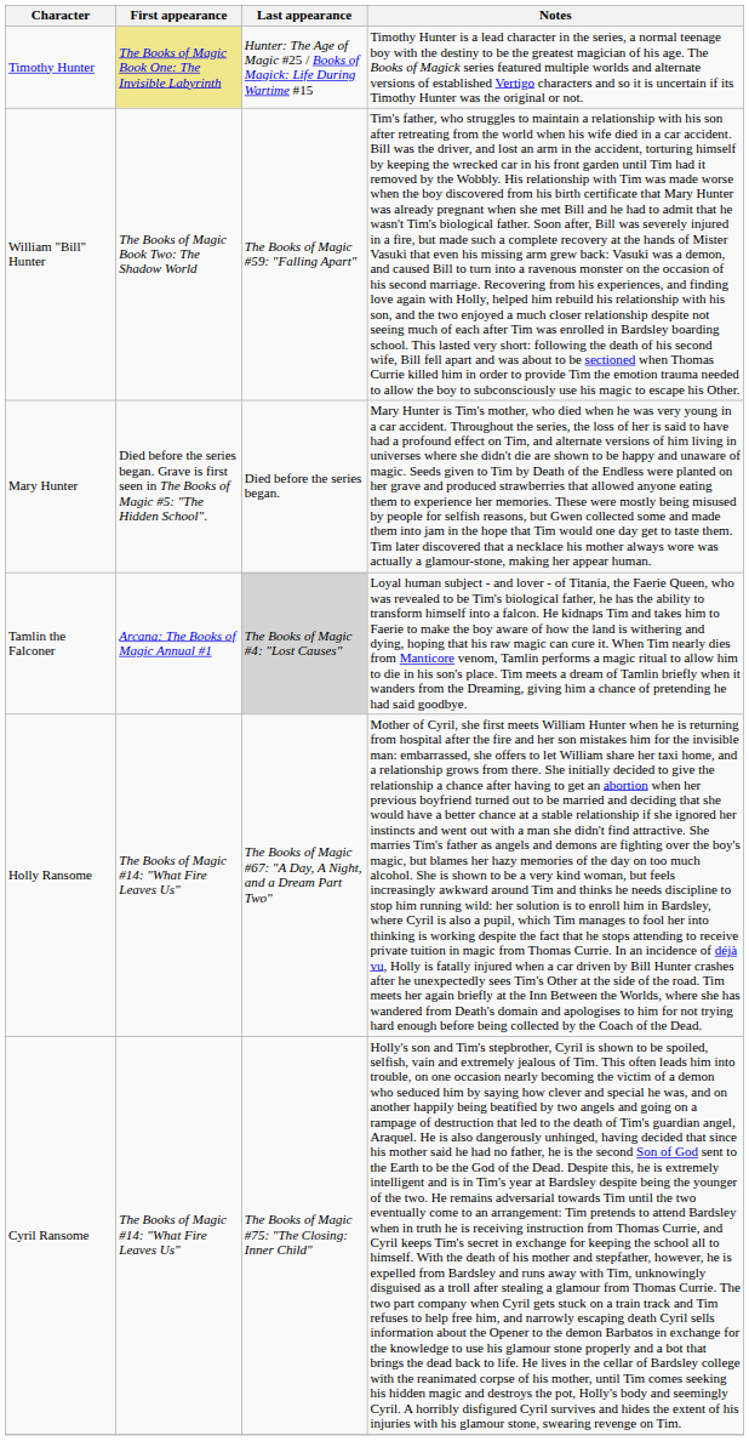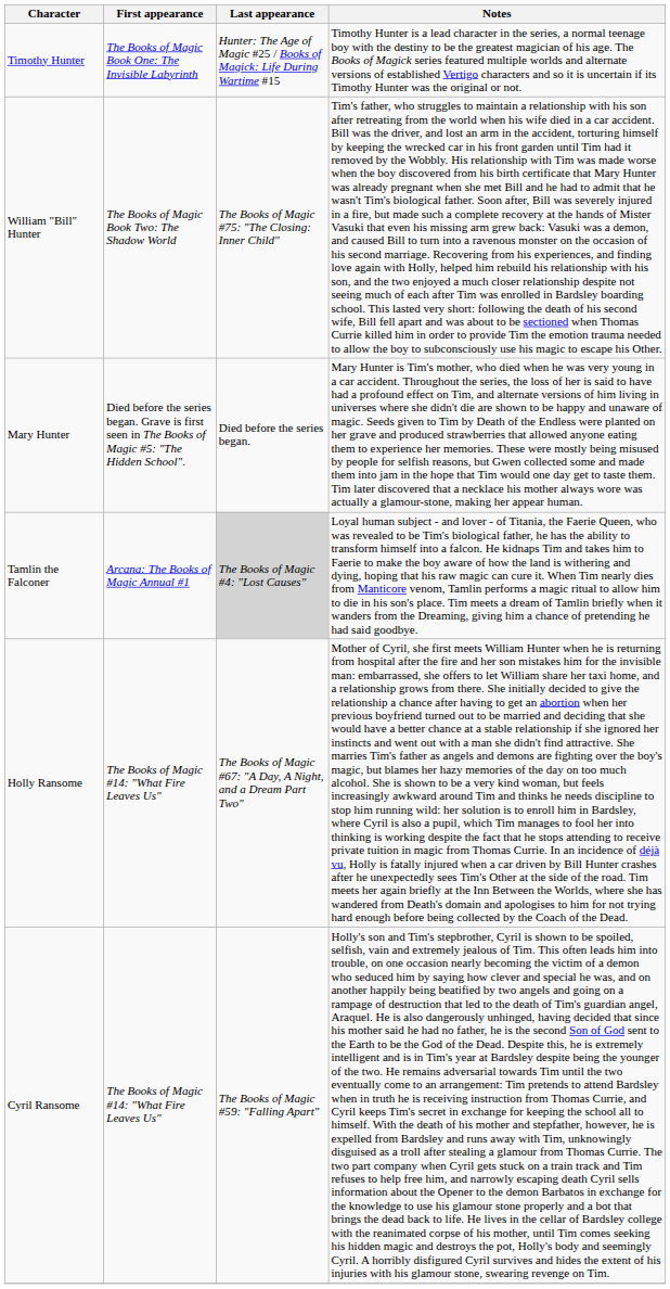 <table class="wikitable" width=100%>
 <tr>
 <th width=15%>Character</th>
 <th width=17%>First appearance</th>
 <th width=17%>Last appearance</th>
 <th width=51%>Notes</th>
 </tr>
 <tr>
 <td><a href='#'>Timothy Hunter</a></td>
-<td style="background: khaki;"><em><a href='#'>The Books of Magic Book One: The Invisible Labyrinth</a></em></td>
+<td><em><a href='#'>The Books of Magic Book One: The Invisible Labyrinth</a></em></td>
 <td><em>Hunter: The Age of Magic</em> #25 / <em><a href='#'>Books of Magick: Life During Wartime</a></em> #15</td>
 <td>Timothy Hunter is a lead character in the series, a normal teenage boy with the destiny to be the greatest magician of his age. The <em>Books of Magick</em> series featured multiple worlds and alternate versions of established <a href='#'>Vertigo</a> characters and so it is uncertain if its Timothy Hunter was the original or not.</td>
 </tr>
 <tr>
 <td>William "Bill" Hunter</td>
 <td><em>The Books of Magic Book Two: The Shadow World</em></td>
-<td><em>The Books of Magic #59: "Falling Apart"</em></td>
+<td><em>The Books of Magic #75: "The Closing: Inner Child"</em></td>
 <td>Tim's father, who struggles to maintain a relationship with his son after retreating from the world when his wife died in a car accident. Bill was the driver, and lost an arm in the accident, torturing himself by keeping the wrecked car in his front garden until Tim had it removed by the Wobbly. His relationship with Tim was made worse when the boy discovered from his birth certificate that Mary Hunter was already pregnant when she met Bill and he had to admit that he wasn't Tim's biological father. Soon after, Bill was severely injured in a fire, but made such a complete recovery at the hands of Mister Vasuki that even his missing arm grew back: Vasuki was a demon, and caused Bill to turn into a ravenous monster on the occasion of his second marriage. Recovering from his experiences, and finding love again with Holly, helped him rebuild his relationship with his son, and the two enjoyed a much closer relationship despite not seeing much of each after Tim was enrolled in Bardsley boarding school. This lasted very short: following the death of his second wife, Bill fell apart and was about to be <a href='#'>sectioned</a> when Thomas Currie killed him in order to provide Tim the emotion trauma needed to allow the boy to subconsciously use his magic to escape his Other.</td>
 </tr>
 <tr>
 <td>Mary Hunter</td>
 <td>Died before the series began. Grave is first seen in <em>The Books of Magic #5: "The Hidden School"</em>.</td>
 <td>Died before the series began.</td>
 <td>Mary Hunter is Tim's mother, who died when he was very young in a car accident. Throughout the series, the loss of her is said to have had a profound effect on Tim, and alternate versions of him living in universes where she didn't die are shown to be happy and unaware of magic. Seeds given to Tim by Death of the Endless were planted on her grave and produced strawberries that allowed anyone eating them to experience her memories. These were mostly being misused by people for selfish reasons, but Gwen collected some and made them into jam in the hope that Tim would one day get to taste them. Tim later discovered that a necklace his mother always wore was actually a glamour-stone, making her appear human.</td>
 </tr>
 <tr>
 <td>Tamlin the Falconer</td>
 <td><em><a href='#'>Arcana: The Books of Magic Annual #1</a></em></td>
 <td style="background: lightgrey;"><em>The Books of Magic #4: "Lost Causes"</em></td>
 <td>Loyal human subject - and lover - of Titania, the Faerie Queen, who was revealed to be Tim's biological father, he has the ability to transform himself into a falcon. He kidnaps Tim and takes him to Faerie to make the boy aware of how the land is withering and dying, hoping that his raw magic can cure it. When Tim nearly dies from <a href='#'>Manticore</a> venom, Tamlin performs a magic ritual to allow him to die in his son's place. Tim meets a dream of Tamlin briefly when it wanders from the Dreaming, giving him a chance of pretending he had said goodbye.</td>
 </tr>
 <tr>
 <td>Holly Ransome</td>
 <td><em>The Books of Magic #14: "What Fire Leaves Us"</em></td>
 <td><em>The Books of Magic #67: "A Day, A Night, and a Dream Part Two"</em></td>
 <td>Mother of Cyril, she first meets William Hunter when he is returning from hospital after the fire and her son mistakes him for the invisible man: embarrassed, she offers to let William share her taxi home, and a relationship grows from there. She initially decided to give the relationship a chance after having to get an <a href='#'>abortion</a> when her previous boyfriend turned out to be married and deciding that she would have a better chance at a stable relationship if she ignored her instincts and went out with a man she didn't find attractive. She marries Tim's father as angels and demons are fighting over the boy's magic, but blames her hazy memories of the day on too much alcohol. She is shown to be a very kind woman, but feels increasingly awkward around Tim and thinks he needs discipline to stop him running wild: her solution is to enroll him in Bardsley, where Cyril is also a pupil, which Tim manages to fool her into thinking is working despite the fact that he stops attending to receive private tuition in magic from Thomas Currie. In an incidence of <a href='#'>déjà vu</a>, Holly is fatally injured when a car driven by Bill Hunter crashes after he unexpectedly sees Tim's Other at the side of the road. Tim meets her again briefly at the Inn Between the Worlds, where she has wandered from Death's domain and apologises to him for not trying hard enough before being collected by the Coach of the Dead.</td>
 </tr>
 <tr>
 <td>Cyril Ransome</td>
 <td><em>The Books of Magic #14: "What Fire Leaves Us"</em></td>
-<td><em>The Books of Magic #75: "The Closing: Inner Child"</em></td>
+<td><em>The Books of Magic #59: "Falling Apart"</em></td>
 <td>Holly's son and Tim's stepbrother, Cyril is shown to be spoiled, selfish, vain and extremely jealous of Tim. This often leads him into trouble, on one occasion nearly becoming the victim of a demon who seduced him by saying how clever and special he was, and on another happily being beatified by two angels and going on a rampage of destruction that led to the death of Tim's guardian angel, Araquel. He is also dangerously unhinged, having decided that since his mother said he had no father, he is the second <a href='#'>Son of God</a> sent to the Earth to be the God of the Dead. Despite this, he is extremely intelligent and is in Tim's year at Bardsley despite being the younger of the two. He remains adversarial towards Tim until the two eventually come to an arrangement: Tim pretends to attend Bardsley when in truth he is receiving instruction from Thomas Currie, and Cyril keeps Tim's secret in exchange for keeping the school all to himself. With the death of his mother and stepfather, however, he is expelled from Bardsley and runs away with Tim, unknowingly disguised as a troll after stealing a glamour from Thomas Currie. The two part company when Cyril gets stuck on a train track and Tim refuses to help free him, and narrowly escaping death Cyril sells information about the Opener to the demon Barbatos in exchange for the knowledge to use his glamour stone properly and a bot that brings the dead back to life. He lives in the cellar of Bardsley college with the reanimated corpse of his mother, until Tim comes seeking his hidden magic and destroys the pot, Holly's body and seemingly Cyril. A horribly disfigured Cyril survives and hides the extent of his injuries with his glamour stone, swearing revenge on Tim.</td>
 </tr>
 <tr>
 </tr>
 </table>
